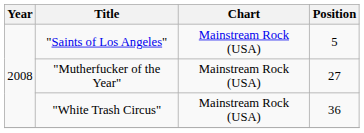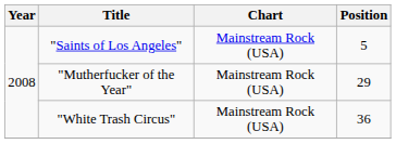 <table class="wikitable" width="450px">
 <tr>
 <th align="center">Year</th>
 <th align="center">Title</th>
 <th align="center">Chart</th>
 <th align="center">Position</th>
 </tr>
 <tr>
 <td align="center" rowspan="3">2008</td>
 <td align="center">"<a href='#'>Saints of Los Angeles</a>"</td>
 <td align="center"><a href='#'>Mainstream Rock</a> (USA)</td>
 <td align="center">5</td>
 </tr>
 <tr>
 <td align="center">"Mutherfucker of the Year"</td>
 <td align="center">Mainstream Rock (USA)</td>
-<td align="center">27</td>
+<td align="center">29</td>
 </tr>
 <tr>
 <td align="center">"White Trash Circus"</td>
 <td align="center">Mainstream Rock (USA)</td>
 <td align="center">36</td>
 </tr>
 <tr>
 </tr>
 </table>
